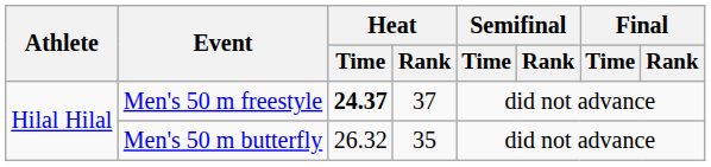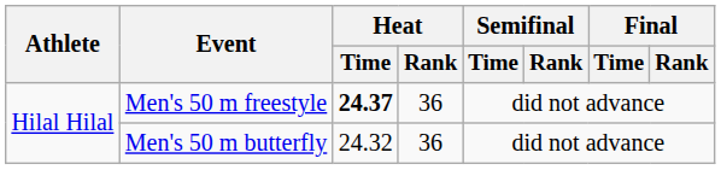 <table class=wikitable style=font-size:90%>
 <tr>
 <th rowspan=2>Athlete</th>
 <th rowspan=2>Event</th>
 <th colspan=2>Heat</th>
 <th colspan=2>Semifinal</th>
 <th colspan=2>Final</th>
 </tr>
 <tr style=font-size:95%>
 <th>Time</th>
 <th>Rank</th>
 <th>Time</th>
 <th>Rank</th>
 <th>Time</th>
 <th>Rank</th>
 </tr>
 <tr align=center>
 <td align=left rowspan=2><a href='#'>Hilal Hilal</a></td>
 <td align=left><a href='#'>Men's 50 m freestyle</a></td>
 <td><strong>24.37</strong></td>
-<td>37</td>
+<td>36</td>
 <td colspan=4>did not advance</td>
 </tr>
 <tr align=center>
 <td align=left><a href='#'>Men's 50 m butterfly</a></td>
-<td>26.32</td>
-<td>35</td>
+<td>24.32</td>
+<td>36</td>
 <td colspan=4>did not advance</td>
 </tr>
 </table>
